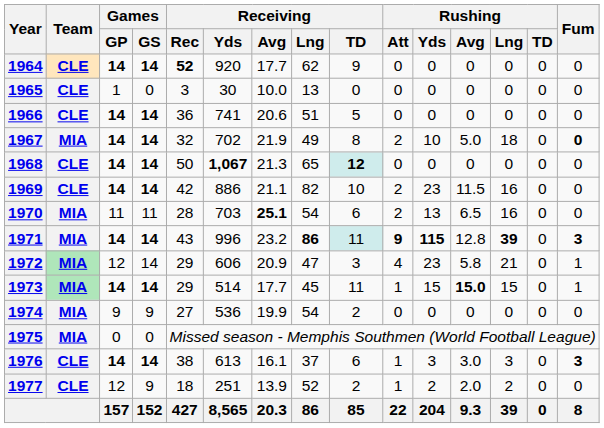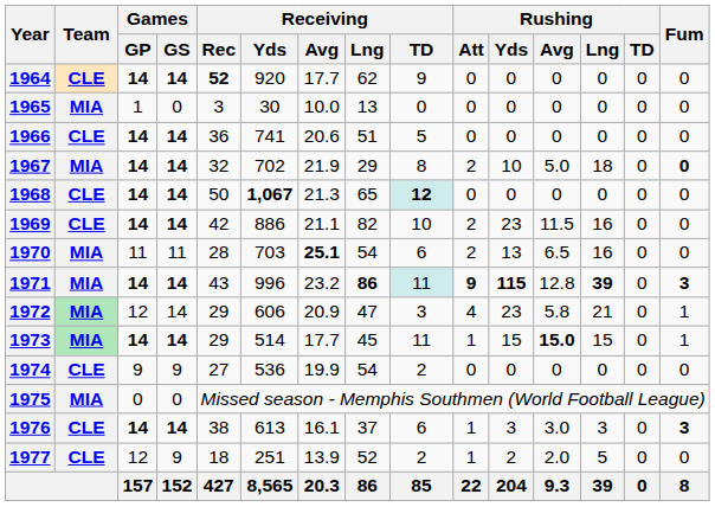 <table class="wikitable" style="text-align:center;">
 <tr>
 <th rowspan="2">Year</th>
 <th rowspan="2">Team</th>
 <th colspan="2">Games</th>
 <th colspan="5">Receiving</th>
 <th colspan="5">Rushing</th>
 <th rowspan="2">Fum</th>
 </tr>
 <tr>
 <th>GP</th>
 <th>GS</th>
 <th>Rec</th>
 <th>Yds</th>
 <th>Avg</th>
 <th>Lng</th>
 <th>TD</th>
 <th>Att</th>
 <th>Yds</th>
 <th>Avg</th>
 <th>Lng</th>
 <th>TD</th>
 </tr>
 <tr>
 <th><a href='#'>1964</a></th>
 <th style="background:#ffe6bd; width:3em;"><a href='#'>CLE</a></th>
 <td><strong>14 </strong></td>
 <td><strong>14 </strong></td>
 <td><strong>52 </strong></td>
 <td>920</td>
 <td>17.7</td>
 <td>62</td>
 <td>9</td>
 <td>0</td>
 <td>0</td>
 <td>0</td>
 <td>0</td>
 <td>0</td>
 <td>0</td>
 </tr>
 <tr>
 <th><a href='#'>1965</a></th>
-<th><a href='#'>CLE</a></th>
+<th><a href='#'>MIA</a></th>
 <td>1</td>
 <td>0</td>
 <td>3</td>
 <td>30</td>
 <td>10.0</td>
 <td>13</td>
 <td>0</td>
 <td>0</td>
 <td>0</td>
 <td>0</td>
 <td>0</td>
 <td>0</td>
 <td>0</td>
 </tr>
 <tr>
 <th><a href='#'>1966</a></th>
 <th><a href='#'>CLE</a></th>
 <td><strong>14 </strong></td>
 <td><strong>14 </strong></td>
 <td>36</td>
 <td>741</td>
 <td>20.6</td>
 <td>51</td>
 <td>5</td>
 <td>0</td>
 <td>0</td>
 <td>0</td>
 <td>0</td>
 <td>0</td>
 <td>0</td>
 </tr>
 <tr>
 <th><a href='#'>1967</a></th>
 <th><a href='#'>MIA</a></th>
 <td><strong> 14 </strong></td>
 <td><strong>14 </strong></td>
 <td>32</td>
 <td>702</td>
 <td>21.9</td>
-<td>49</td>
+<td>29</td>
 <td>8</td>
 <td>2</td>
 <td>10</td>
 <td>5.0</td>
 <td>18</td>
 <td>0</td>
 <td><strong>0</strong></td>
 </tr>
 <tr>
 <th><a href='#'>1968</a></th>
 <th><a href='#'>CLE</a></th>
 <td><strong>14 </strong></td>
 <td><strong>14 </strong></td>
 <td>50</td>
 <td><strong>1,067 </strong></td>
 <td>21.3</td>
 <td>65</td>
 <td style="background:#cfecec; width:3em;"><strong>12 </strong></td>
 <td>0</td>
 <td>0</td>
 <td>0</td>
 <td>0</td>
 <td>0</td>
 <td>0</td>
 </tr>
 <tr>
 <th><a href='#'>1969</a></th>
 <th><a href='#'>CLE</a></th>
 <td><strong>14 </strong></td>
 <td><strong>14 </strong></td>
 <td>42</td>
 <td>886</td>
 <td>21.1</td>
 <td>82</td>
 <td>10</td>
 <td>2</td>
 <td>23</td>
 <td>11.5</td>
 <td>16</td>
 <td>0</td>
 <td>0</td>
 </tr>
 <tr>
 <th><a href='#'>1970</a></th>
 <th><a href='#'>MIA</a></th>
 <td>11</td>
 <td>11</td>
 <td>28</td>
 <td>703</td>
 <td><strong>25.1  </strong></td>
 <td>54</td>
 <td>6</td>
 <td>2</td>
 <td>13</td>
 <td>6.5</td>
 <td>16</td>
 <td>0</td>
 <td>0</td>
 </tr>
 <tr>
 <th><a href='#'>1971</a></th>
 <th><a href='#'>MIA</a></th>
 <td><strong>14 </strong></td>
 <td><strong>14 </strong></td>
 <td>43</td>
 <td>996</td>
 <td>23.2</td>
 <td><strong>86 </strong></td>
 <td style="background:#cfecec; width:3em;">11</td>
 <td><strong> 9 </strong></td>
 <td><strong>115 </strong></td>
 <td>12.8</td>
 <td><strong>39 </strong></td>
 <td>0</td>
 <td><strong>3</strong></td>
 </tr>
 <tr>
 <th><a href='#'>1972</a></th>
 <th style="background:#afe6ba; width:3em;"><a href='#'>MIA</a></th>
 <td>12</td>
 <td>14</td>
 <td>29</td>
 <td>606</td>
 <td>20.9</td>
 <td>47</td>
 <td>3</td>
 <td>4</td>
 <td>23</td>
 <td>5.8</td>
 <td>21</td>
 <td>0</td>
 <td>1</td>
 </tr>
 <tr>
 <th><a href='#'>1973</a></th>
 <th style="background:#afe6ba; width:3em;"><a href='#'>MIA</a></th>
 <td><strong>14 </strong></td>
 <td><strong>14 </strong></td>
 <td>29</td>
 <td>514</td>
 <td>17.7</td>
 <td>45</td>
 <td>11</td>
 <td>1</td>
 <td>15</td>
 <td><strong>15.0 </strong></td>
 <td>15</td>
 <td>0</td>
 <td>1</td>
 </tr>
 <tr>
 <th><a href='#'>1974</a></th>
-<th><a href='#'>MIA</a></th>
+<th><a href='#'>CLE</a></th>
 <td>9</td>
 <td>9</td>
 <td>27</td>
 <td>536</td>
 <td>19.9</td>
 <td>54</td>
 <td>2</td>
 <td>0</td>
 <td>0</td>
 <td>0</td>
 <td>0</td>
 <td>0</td>
 <td>0</td>
 </tr>
 <tr>
 <th><a href='#'>1975</a></th>
 <th><a href='#'>MIA</a></th>
 <td>0</td>
 <td>0</td>
 <td colspan="12"><em>Missed season - Memphis Southmen (World Football League)</em></td>
 </tr>
 <tr>
 <th><a href='#'>1976</a></th>
 <th><a href='#'>CLE</a></th>
 <td><strong>14 </strong></td>
 <td><strong>14 </strong></td>
 <td>38</td>
 <td>613</td>
 <td>16.1</td>
 <td>37</td>
 <td>6</td>
 <td>1</td>
 <td>3</td>
 <td>3.0</td>
 <td>3</td>
 <td>0</td>
 <td><strong>3</strong></td>
 </tr>
 <tr>
 <th><a href='#'>1977</a></th>
 <th><a href='#'>CLE</a></th>
 <td>12</td>
 <td>9</td>
 <td>18</td>
 <td>251</td>
 <td>13.9</td>
 <td>52</td>
 <td>2</td>
 <td>1</td>
 <td>2</td>
 <td>2.0</td>
-<td>2</td>
+<td>5</td>
 <td>0</td>
 <td>0</td>
 </tr>
 <tr>
 <th colspan="2"></th>
 <th>157</th>
 <th>152</th>
 <th>427</th>
 <th>8,565</th>
 <th>20.3</th>
 <th>86</th>
 <th>85</th>
 <th>22</th>
 <th>204</th>
 <th>9.3</th>
 <th>39</th>
 <th>0</th>
 <th>8</th>
 </tr>
 </table>
